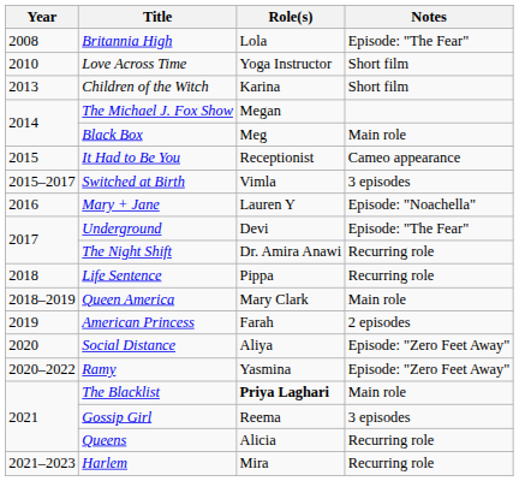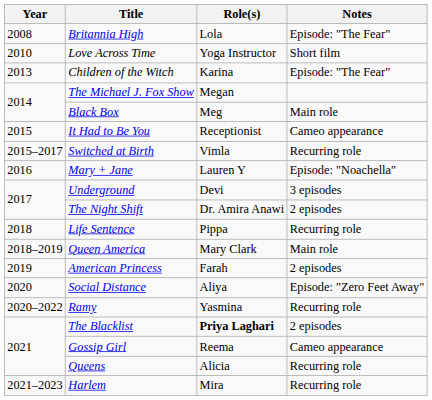 <table class="wikitable plainrowheaders sortable">
 <tr>
 <th scope="col">Year</th>
 <th scope="col">Title</th>
 <th scope="col">Role(s)</th>
 <th scope="col" class="unsortable">Notes</th>
 </tr>
 <tr>
 <td>2008</td>
 <td><em><a href='#'>Britannia High</a></em></td>
 <td>Lola</td>
 <td>Episode: "The Fear"</td>
 </tr>
 <tr>
 <td>2010</td>
 <td><em>Love Across Time</em></td>
 <td>Yoga Instructor</td>
 <td>Short film</td>
 </tr>
 <tr>
 <td>2013</td>
 <td><em>Children of the Witch</em></td>
 <td>Karina</td>
-<td>Short film</td>
+<td>Episode: "The Fear"</td>
 </tr>
 <tr>
 <td rowspan="2">2014</td>
 <td><em><a href='#'>The Michael J. Fox Show</a></em></td>
 <td>Megan</td>
 <td></td>
 </tr>
 <tr>
 <td><em><a href='#'>Black Box</a></em></td>
 <td>Meg</td>
 <td>Main role</td>
 </tr>
 <tr>
 <td>2015</td>
 <td><em><a href='#'>It Had to Be You</a></em></td>
 <td>Receptionist</td>
 <td>Cameo appearance</td>
 </tr>
 <tr>
 <td>2015–2017</td>
 <td><em><a href='#'>Switched at Birth</a></em></td>
 <td>Vimla</td>
-<td>3 episodes</td>
+<td>Recurring role</td>
 </tr>
 <tr>
 <td>2016</td>
 <td><em><a href='#'>Mary + Jane</a></em></td>
 <td>Lauren Y</td>
 <td>Episode: "Noachella"</td>
 </tr>
 <tr>
 <td rowspan="2">2017</td>
 <td><em><a href='#'>Underground</a></em></td>
 <td>Devi</td>
-<td>Episode: "The Fear"</td>
+<td>3 episodes</td>
 </tr>
 <tr>
 <td><em><a href='#'>The Night Shift</a></em></td>
 <td>Dr. Amira Anawi</td>
-<td>Recurring role</td>
+<td>2 episodes</td>
 </tr>
 <tr>
 <td>2018</td>
 <td><em><a href='#'>Life Sentence</a></em></td>
 <td>Pippa</td>
 <td>Recurring role</td>
 </tr>
 <tr>
 <td>2018–2019</td>
 <td><em><a href='#'>Queen America</a></em></td>
 <td>Mary Clark</td>
 <td>Main role</td>
 </tr>
 <tr>
 <td>2019</td>
 <td><em><a href='#'>American Princess</a></em></td>
 <td>Farah</td>
 <td>2 episodes</td>
 </tr>
 <tr>
 <td>2020</td>
 <td><em><a href='#'>Social Distance</a></em></td>
 <td>Aliya</td>
 <td>Episode: "Zero Feet Away"</td>
 </tr>
 <tr>
 <td>2020–2022</td>
 <td><em><a href='#'>Ramy</a></em></td>
 <td>Yasmina</td>
-<td>Episode: "Zero Feet Away"</td>
+<td>Recurring role</td>
 </tr>
 <tr>
 <td rowspan="3">2021</td>
 <td><em><a href='#'>The Blacklist</a></em></td>
 <td><strong>Priya Laghari</strong></td>
-<td>Main role</td>
+<td>2 episodes</td>
 </tr>
 <tr>
 <td><em><a href='#'>Gossip Girl</a></em></td>
 <td>Reema</td>
-<td>3 episodes</td>
+<td>Cameo appearance</td>
 </tr>
 <tr>
 <td><em><a href='#'>Queens</a></em></td>
 <td>Alicia</td>
 <td>Recurring role</td>
 </tr>
 <tr>
 <td>2021–2023</td>
 <td><em><a href='#'>Harlem</a></em></td>
 <td>Mira</td>
 <td>Recurring role</td>
 </tr>
 </table>
